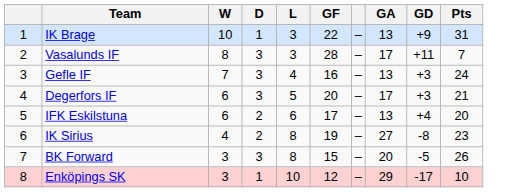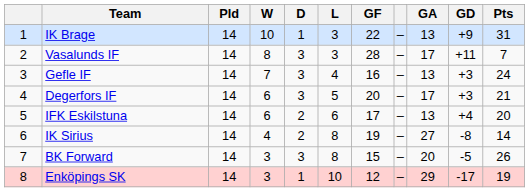 <table class="wikitable" style="text-align: center">
 <tr>
 <th style="width: 40px;"></th>
 <th style="width: 200px;">Team</th>
+<th style="width: 45px;">Pld</th>
 <th style="width: 35px;">W</th>
 <th style="width: 35px;">D</th>
 <th style="width: 35px;">L</th>
 <th style="width: 45px;">GF</th>
 <th></th>
 <th style="width: 45px;">GA</th>
 <th style="width: 35px;">GD</th>
 <th style="width: 45px;">Pts</th>
 </tr>
 <tr style="background: #d2e6ff">
 <td>1</td>
 <td style="text-align: left;"><a href='#'>IK Brage</a></td>
+<td>14</td>
 <td>10</td>
 <td>1</td>
 <td>3</td>
 <td>22</td>
 <td>–</td>
 <td>13</td>
 <td>+9</td>
 <td>31</td>
 </tr>
 <tr>
 <td>2</td>
 <td style="text-align: left;"><a href='#'>Vasalunds IF</a></td>
+<td>14</td>
 <td>8</td>
 <td>3</td>
 <td>3</td>
 <td>28</td>
 <td>–</td>
 <td>17</td>
 <td>+11</td>
 <td>7</td>
 </tr>
 <tr>
 <td>3</td>
 <td style="text-align: left;"><a href='#'>Gefle IF</a></td>
+<td>14</td>
 <td>7</td>
 <td>3</td>
 <td>4</td>
 <td>16</td>
 <td>–</td>
 <td>13</td>
 <td>+3</td>
 <td>24</td>
 </tr>
 <tr>
 <td>4</td>
 <td style="text-align: left;"><a href='#'>Degerfors IF</a></td>
+<td>14</td>
 <td>6</td>
 <td>3</td>
 <td>5</td>
 <td>20</td>
 <td>–</td>
 <td>17</td>
 <td>+3</td>
 <td>21</td>
 </tr>
 <tr>
 <td>5</td>
 <td style="text-align: left;"><a href='#'>IFK Eskilstuna</a></td>
+<td>14</td>
 <td>6</td>
 <td>2</td>
 <td>6</td>
 <td>17</td>
 <td>–</td>
 <td>13</td>
 <td>+4</td>
 <td>20</td>
 </tr>
 <tr>
 <td>6</td>
 <td style="text-align: left;"><a href='#'>IK Sirius</a></td>
+<td>14</td>
 <td>4</td>
 <td>2</td>
 <td>8</td>
 <td>19</td>
 <td>–</td>
 <td>27</td>
 <td>-8</td>
-<td>23</td>
+<td>14</td>
 </tr>
 <tr>
 <td>7</td>
 <td style="text-align: left;"><a href='#'>BK Forward</a></td>
+<td>14</td>
 <td>3</td>
 <td>3</td>
 <td>8</td>
 <td>15</td>
 <td>–</td>
 <td>20</td>
 <td>-5</td>
 <td>26</td>
 </tr>
 <tr style="background: #ffd1d1">
 <td>8</td>
 <td style="text-align: left;"><a href='#'>Enköpings SK</a></td>
+<td>14</td>
 <td>3</td>
 <td>1</td>
 <td>10</td>
 <td>12</td>
 <td>–</td>
 <td>29</td>
 <td>-17</td>
-<td>10</td>
+<td>19</td>
 </tr>
 </table>
